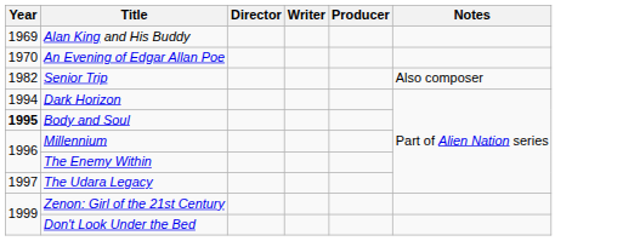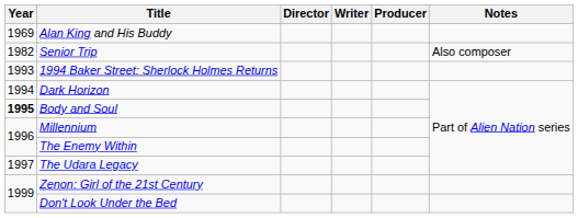 <table class="wikitable">
 <tr>
 <th>Year</th>
 <th>Title</th>
 <th>Director</th>
 <th>Writer</th>
 <th>Producer</th>
 <th>Notes</th>
 </tr>
 <tr>
 <td>1969</td>
 <td><em><a href='#'>Alan King</a> and His Buddy</em></td>
 <td></td>
 <td></td>
 <td></td>
 <td></td>
 </tr>
 <tr>
-<td>1970</td>
-<td><em><a href='#'>An Evening of Edgar Allan Poe</a></em></td>
-<td></td>
-<td></td>
-<td></td>
-<td></td>
-</tr>
-<tr>
 <td>1982</td>
 <td><em><a href='#'>Senior Trip</a></em></td>
 <td></td>
 <td></td>
 <td></td>
 <td>Also composer</td>
+</tr>
+<tr>
+<td>1993</td>
+<td><em><a href='#'>1994 Baker Street: Sherlock Holmes Returns</a></em></td>
+<td></td>
+<td></td>
+<td></td>
+<td></td>
 </tr>
 <tr>
 <td>1994</td>
 <td><em><a href='#'>Dark Horizon</a></em></td>
 <td></td>
 <td></td>
 <td></td>
 <td rowspan=5>Part of <em><a href='#'>Alien Nation</a></em> series</td>
 </tr>
 <tr>
 <td><strong>1995</strong></td>
 <td><em><a href='#'>Body and Soul</a></em></td>
 <td></td>
 <td></td>
 <td></td>
 </tr>
 <tr>
 <td rowspan=2>1996</td>
 <td><em><a href='#'>Millennium</a></em></td>
 <td></td>
 <td></td>
 <td></td>
 </tr>
 <tr>
 <td><em><a href='#'>The Enemy Within</a></em></td>
 <td></td>
 <td></td>
 <td></td>
 </tr>
 <tr>
 <td>1997</td>
 <td><em><a href='#'>The Udara Legacy</a></em></td>
 <td></td>
 <td></td>
 <td></td>
 </tr>
 <tr>
 <td rowspan=2>1999</td>
 <td><em><a href='#'>Zenon: Girl of the 21st Century</a></em></td>
 <td></td>
 <td></td>
 <td></td>
 <td></td>
 </tr>
 <tr>
 <td><em><a href='#'>Don't Look Under the Bed</a></em></td>
 <td></td>
 <td></td>
 <td></td>
 <td></td>
 </tr>
 </table>
